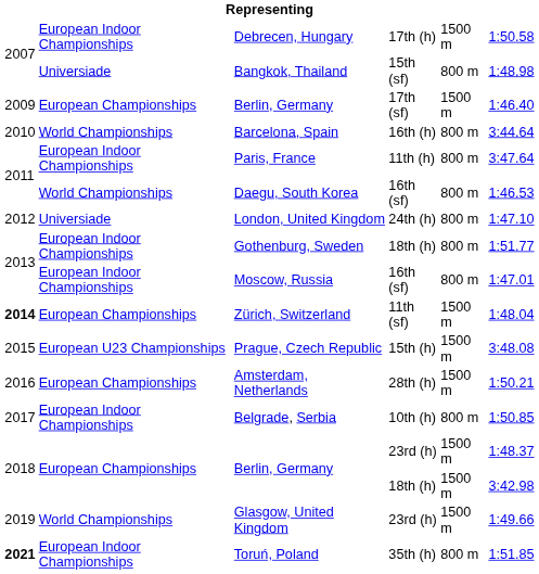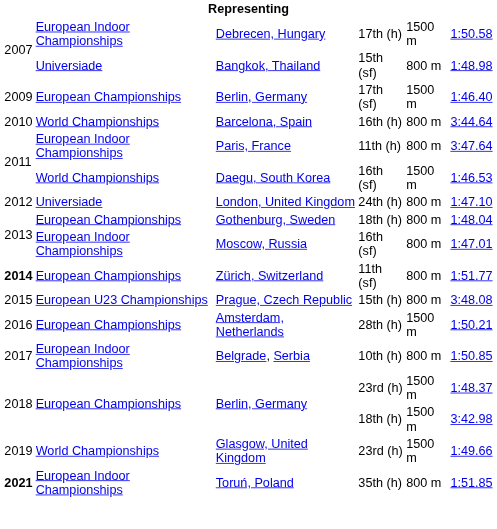 <table>
 <tr>
 <th colspan="6">Representing </th>
 </tr>
 <tr>
 <td rowspan=2>2007</td>
 <td><a href='#'>European Indoor Championships</a></td>
 <td><a href='#'>Debrecen, Hungary</a></td>
 <td>17th (h)</td>
 <td>1500 m</td>
 <td><a href='#'>1:50.58</a></td>
 </tr>
 <tr>
 <td><a href='#'>Universiade</a></td>
 <td><a href='#'>Bangkok, Thailand</a></td>
 <td>15th (sf)</td>
 <td>800 m</td>
 <td><a href='#'>1:48.98</a></td>
 </tr>
 <tr>
 <td>2009</td>
 <td><a href='#'>European Championships</a></td>
 <td><a href='#'>Berlin, Germany</a></td>
 <td>17th (sf)</td>
 <td>1500 m</td>
 <td><a href='#'>1:46.40</a></td>
 </tr>
 <tr>
 <td>2010</td>
 <td><a href='#'>World Championships</a></td>
 <td><a href='#'>Barcelona, Spain</a></td>
 <td>16th (h)</td>
 <td>800 m</td>
 <td><a href='#'>3:44.64</a></td>
 </tr>
 <tr>
 <td rowspan=2>2011</td>
 <td><a href='#'>European Indoor Championships</a></td>
 <td><a href='#'>Paris, France</a></td>
 <td>11th (h)</td>
 <td>800 m</td>
 <td><a href='#'>3:47.64</a></td>
 </tr>
 <tr>
 <td><a href='#'>World Championships</a></td>
 <td><a href='#'>Daegu, South Korea</a></td>
 <td>16th (sf)</td>
-<td>800 m</td>
+<td>1500 m</td>
 <td><a href='#'>1:46.53</a></td>
 </tr>
 <tr>
 <td>2012</td>
 <td><a href='#'>Universiade</a></td>
 <td><a href='#'>London, United Kingdom</a></td>
 <td>24th (h)</td>
 <td>800 m</td>
 <td><a href='#'>1:47.10</a></td>
 </tr>
 <tr>
 <td rowspan=2>2013</td>
-<td><a href='#'>European Indoor Championships</a></td>
+<td><a href='#'>European Championships</a></td>
 <td><a href='#'>Gothenburg, Sweden</a></td>
 <td>18th (h)</td>
 <td>800 m</td>
-<td><a href='#'>1:51.77</a></td>
+<td><a href='#'>1:48.04</a></td>
 </tr>
 <tr>
 <td><a href='#'>European Indoor Championships</a></td>
 <td><a href='#'>Moscow, Russia</a></td>
 <td>16th (sf)</td>
 <td>800 m</td>
 <td><a href='#'>1:47.01</a></td>
 </tr>
 <tr>
 <td><strong>2014</strong></td>
 <td><a href='#'>European Championships</a></td>
 <td><a href='#'>Zürich, Switzerland</a></td>
 <td>11th (sf)</td>
-<td>1500 m</td>
-<td><a href='#'>1:48.04</a></td>
+<td>800 m</td>
+<td><a href='#'>1:51.77</a></td>
 </tr>
 <tr>
 <td>2015</td>
 <td><a href='#'>European U23 Championships</a></td>
 <td><a href='#'>Prague, Czech Republic</a></td>
 <td>15th (h)</td>
-<td>1500 m</td>
+<td>800 m</td>
 <td><a href='#'>3:48.08</a></td>
 </tr>
 <tr>
 <td>2016</td>
 <td><a href='#'>European Championships</a></td>
 <td><a href='#'>Amsterdam, Netherlands</a></td>
 <td>28th (h)</td>
 <td>1500 m</td>
 <td><a href='#'>1:50.21</a></td>
 </tr>
 <tr>
 <td>2017</td>
 <td><a href='#'>European Indoor Championships</a></td>
 <td><a href='#'>Belgrade</a>, <a href='#'>Serbia</a></td>
 <td>10th (h)</td>
 <td>800 m</td>
 <td><a href='#'>1:50.85</a></td>
 </tr>
 <tr>
 <td rowspan=2>2018</td>
 <td rowspan=2><a href='#'>European Championships</a></td>
 <td rowspan=2><a href='#'>Berlin, Germany</a></td>
 <td>23rd (h)</td>
 <td>1500 m</td>
 <td><a href='#'>1:48.37</a></td>
 </tr>
 <tr>
 <td>18th (h)</td>
 <td>1500 m</td>
 <td><a href='#'>3:42.98</a></td>
 </tr>
 <tr>
 <td>2019</td>
 <td><a href='#'>World Championships</a></td>
 <td><a href='#'>Glasgow, United Kingdom</a></td>
 <td>23rd (h)</td>
 <td>1500 m</td>
 <td><a href='#'>1:49.66</a></td>
 </tr>
 <tr>
 <td><strong>2021</strong></td>
 <td><a href='#'>European Indoor Championships</a></td>
 <td><a href='#'>Toruń, Poland</a></td>
 <td>35th (h)</td>
 <td>800 m</td>
 <td><a href='#'>1:51.85</a></td>
 </tr>
 </table>
